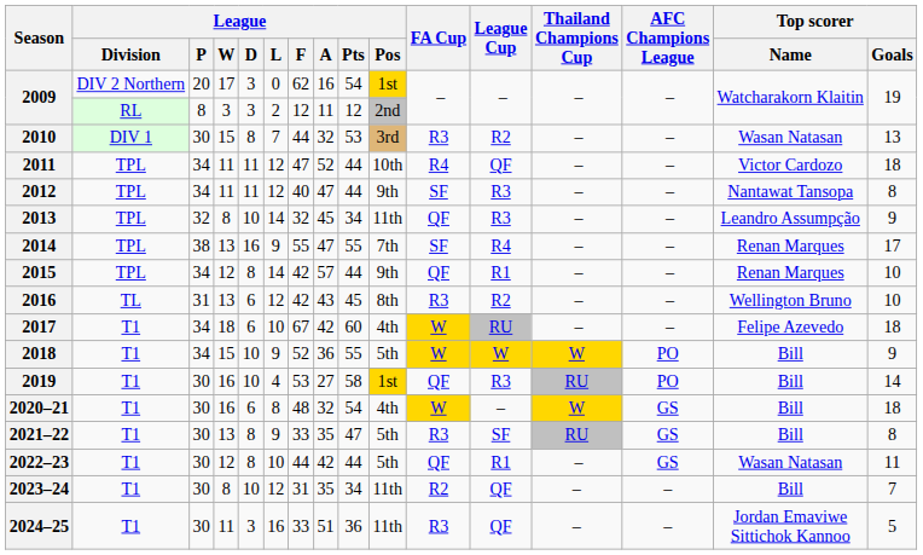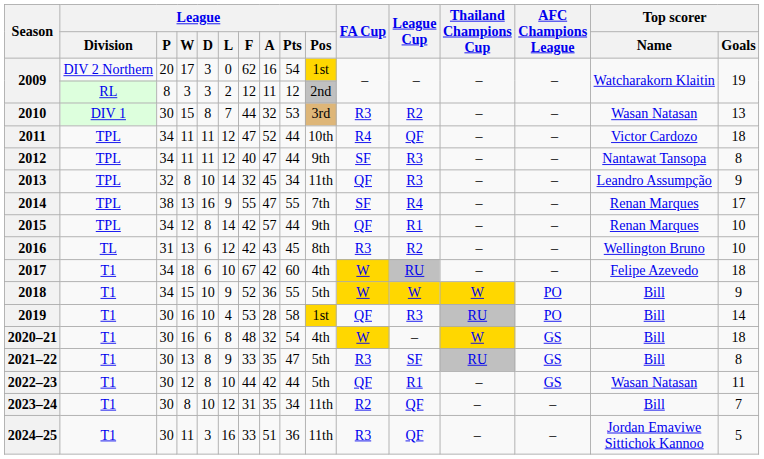 <table class="wikitable" style="text-align: center">
 <tr>
 <th rowspan="2">Season</th>
 <th colspan="9"><a href='#'>League</a></th>
 <th rowspan="2"><a href='#'>FA Cup</a></th>
 <th rowspan="2"><a href='#'>League<br> Cup</a></th>
 <th rowspan="2"><a href='#'>Thailand<br> Champions<br> Cup</a></th>
 <th rowspan="2"><a href='#'>AFC<br> Champions<br> League</a></th>
 <th colspan="2">Top scorer</th>
 </tr>
 <tr>
 <th>Division</th>
 <th>P</th>
 <th>W</th>
 <th>D</th>
 <th>L</th>
 <th>F</th>
 <th>A</th>
 <th>Pts</th>
 <th>Pos</th>
 <th>Name</th>
 <th>Goals</th>
 </tr>
 <tr>
 <th rowspan="2">2009</th>
 <td><a href='#'>DIV 2 Northern</a></td>
 <td>20</td>
 <td>17</td>
 <td>3</td>
 <td>0</td>
 <td>62</td>
 <td>16</td>
 <td>54</td>
 <td bgcolor="gold">1st</td>
 <td rowspan="2"> –</td>
 <td rowspan="2"> –</td>
 <td rowspan="2"> –</td>
 <td rowspan="2"> –</td>
 <td rowspan="2"><a href='#'>Watcharakorn Klaitin</a></td>
 <td rowspan="2">19</td>
 </tr>
 <tr>
 <td bgcolor="#DDFFDD"><a href='#'>RL</a></td>
 <td>8</td>
 <td>3</td>
 <td>3</td>
 <td>2</td>
 <td>12</td>
 <td>11</td>
 <td>12</td>
 <td bgcolor="silver">2nd</td>
 </tr>
 <tr>
 <th>2010</th>
 <td bgcolor="#DDFFDD"><a href='#'>DIV 1</a></td>
 <td>30</td>
 <td>15</td>
 <td>8</td>
 <td>7</td>
 <td>44</td>
 <td>32</td>
 <td>53</td>
 <td bgcolor="#deb678">3rd</td>
 <td><a href='#'>R3</a></td>
 <td><a href='#'>R2</a></td>
 <td> –</td>
 <td> –</td>
 <td><a href='#'>Wasan Natasan</a></td>
 <td>13</td>
 </tr>
 <tr>
 <th>2011</th>
 <td><a href='#'>TPL</a></td>
 <td>34</td>
 <td>11</td>
 <td>11</td>
 <td>12</td>
 <td>47</td>
 <td>52</td>
 <td>44</td>
 <td>10th</td>
 <td><a href='#'>R4</a></td>
 <td><a href='#'>QF</a></td>
 <td> –</td>
 <td> –</td>
 <td><a href='#'>Victor Cardozo</a></td>
 <td>18</td>
 </tr>
 <tr>
 <th>2012</th>
 <td><a href='#'>TPL</a></td>
 <td>34</td>
 <td>11</td>
 <td>11</td>
 <td>12</td>
 <td>40</td>
 <td>47</td>
 <td>44</td>
 <td>9th</td>
 <td><a href='#'>SF</a></td>
 <td><a href='#'>R3</a></td>
 <td> –</td>
 <td> –</td>
 <td><a href='#'>Nantawat Tansopa</a></td>
 <td>8</td>
 </tr>
 <tr>
 <th>2013</th>
 <td><a href='#'>TPL</a></td>
 <td>32</td>
 <td>8</td>
 <td>10</td>
 <td>14</td>
 <td>32</td>
 <td>45</td>
 <td>34</td>
 <td>11th</td>
 <td><a href='#'>QF</a></td>
 <td><a href='#'>R3</a></td>
 <td> –</td>
 <td> –</td>
 <td><a href='#'>Leandro Assumpção</a></td>
 <td>9</td>
 </tr>
 <tr>
 <th>2014</th>
 <td><a href='#'>TPL</a></td>
 <td>38</td>
 <td>13</td>
 <td>16</td>
 <td>9</td>
 <td>55</td>
 <td>47</td>
 <td>55</td>
 <td>7th</td>
 <td><a href='#'>SF</a></td>
 <td><a href='#'>R4</a></td>
 <td> –</td>
 <td> –</td>
 <td><a href='#'>Renan Marques</a></td>
 <td>17</td>
 </tr>
 <tr>
 <th>2015</th>
 <td><a href='#'>TPL</a></td>
 <td>34</td>
 <td>12</td>
 <td>8</td>
 <td>14</td>
 <td>42</td>
 <td>57</td>
 <td>44</td>
 <td>9th</td>
 <td><a href='#'>QF</a></td>
 <td><a href='#'>R1</a></td>
 <td> –</td>
 <td> –</td>
 <td><a href='#'>Renan Marques</a></td>
 <td>10</td>
 </tr>
 <tr>
 <th>2016</th>
 <td><a href='#'>TL</a></td>
 <td>31</td>
 <td>13</td>
 <td>6</td>
 <td>12</td>
 <td>42</td>
 <td>43</td>
 <td>45</td>
 <td>8th</td>
 <td><a href='#'>R3</a></td>
 <td><a href='#'>R2</a></td>
 <td> –</td>
 <td> –</td>
 <td><a href='#'>Wellington Bruno</a></td>
 <td>10</td>
 </tr>
 <tr>
 <th>2017</th>
 <td><a href='#'>T1</a></td>
 <td>34</td>
 <td>18</td>
 <td>6</td>
 <td>10</td>
 <td>67</td>
 <td>42</td>
 <td>60</td>
 <td>4th</td>
 <td style="background:gold;"><a href='#'>W</a></td>
 <td bgcolor="silver"><a href='#'>RU</a></td>
 <td> –</td>
 <td> –</td>
 <td><a href='#'>Felipe Azevedo</a></td>
 <td>18</td>
 </tr>
 <tr>
 <th>2018</th>
 <td><a href='#'>T1</a></td>
 <td>34</td>
 <td>15</td>
 <td>10</td>
 <td>9</td>
 <td>52</td>
 <td>36</td>
 <td>55</td>
 <td>5th</td>
 <td style="background:gold;"><a href='#'>W</a></td>
 <td style="background:gold;"><a href='#'>W</a></td>
 <td style="background:gold;"><a href='#'>W</a></td>
 <td><a href='#'>PO</a></td>
 <td><a href='#'>Bill</a></td>
 <td>9</td>
 </tr>
 <tr>
 <th>2019</th>
 <td><a href='#'>T1</a></td>
 <td>30</td>
 <td>16</td>
 <td>10</td>
 <td>4</td>
 <td>53</td>
-<td>27</td>
+<td>28</td>
 <td>58</td>
 <td bgcolor="gold">1st</td>
 <td><a href='#'>QF</a></td>
 <td><a href='#'>R3</a></td>
 <td bgcolor="silver"><a href='#'>RU</a></td>
 <td><a href='#'>PO</a></td>
 <td><a href='#'>Bill</a></td>
 <td>14</td>
 </tr>
 <tr>
 <th>2020–21</th>
 <td><a href='#'>T1</a></td>
 <td>30</td>
 <td>16</td>
 <td>6</td>
 <td>8</td>
 <td>48</td>
 <td>32</td>
 <td>54</td>
 <td>4th</td>
 <td style="background:gold;"><a href='#'>W</a></td>
 <td>–</td>
 <td style="background:gold;"><a href='#'>W</a></td>
 <td><a href='#'>GS</a></td>
 <td><a href='#'>Bill</a></td>
 <td>18</td>
 </tr>
 <tr>
 <th>2021–22</th>
 <td><a href='#'>T1</a></td>
 <td>30</td>
 <td>13</td>
 <td>8</td>
 <td>9</td>
 <td>33</td>
 <td>35</td>
 <td>47</td>
 <td>5th</td>
 <td><a href='#'>R3</a></td>
 <td><a href='#'>SF</a></td>
 <td bgcolor="silver"><a href='#'>RU</a></td>
 <td><a href='#'>GS</a></td>
 <td><a href='#'>Bill</a></td>
 <td>8</td>
 </tr>
 <tr>
 <th>2022–23</th>
 <td><a href='#'>T1</a></td>
 <td>30</td>
 <td>12</td>
 <td>8</td>
 <td>10</td>
 <td>44</td>
 <td>42</td>
 <td>44</td>
 <td>5th</td>
 <td><a href='#'>QF</a></td>
 <td><a href='#'>R1</a></td>
 <td> –</td>
 <td><a href='#'>GS</a></td>
 <td><a href='#'>Wasan Natasan</a></td>
 <td>11</td>
 </tr>
 <tr>
 <th>2023–24</th>
 <td><a href='#'>T1</a></td>
 <td>30</td>
 <td>8</td>
 <td>10</td>
 <td>12</td>
 <td>31</td>
 <td>35</td>
 <td>34</td>
 <td>11th</td>
 <td><a href='#'>R2</a></td>
 <td><a href='#'>QF</a></td>
 <td>–</td>
 <td>–</td>
 <td><a href='#'>Bill</a></td>
 <td>7</td>
 </tr>
 <tr>
 <th>2024–25</th>
 <td><a href='#'>T1</a></td>
 <td>30</td>
 <td>11</td>
 <td>3</td>
 <td>16</td>
 <td>33</td>
 <td>51</td>
 <td>36</td>
 <td>11th</td>
 <td><a href='#'>R3</a></td>
 <td><a href='#'>QF</a></td>
 <td>–</td>
 <td>–</td>
 <td><a href='#'>Jordan Emaviwe</a><br><a href='#'>Sittichok Kannoo</a></td>
 <td>5</td>
 </tr>
 </table>
